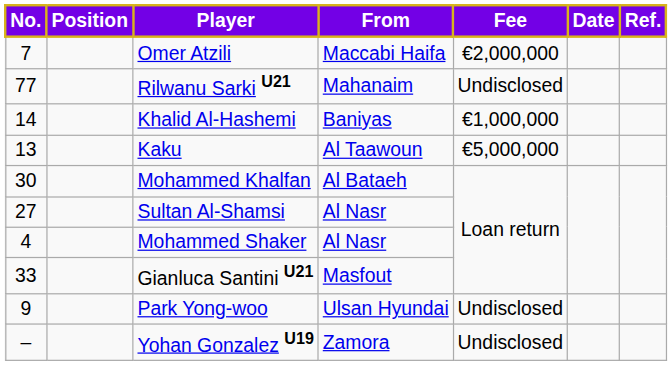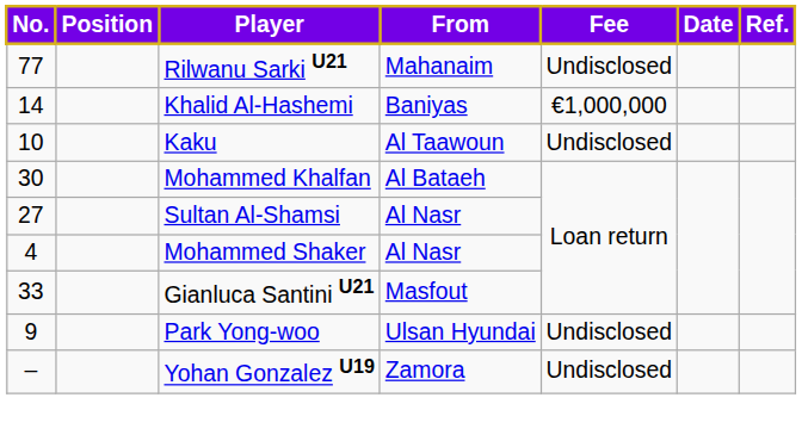 <table class="wikitable" style="text-align:center;">
 <tr>
 <th style="color:#FFFFFF; background:#7300E6; border:2px solid #D8B31B;">No.</th>
 <th style="color:#FFFFFF; background:#7300E6; border:2px solid #D8B31B;">Position</th>
 <th style="color:#FFFFFF; background:#7300E6; border:2px solid #D8B31B;">Player</th>
 <th style="color:#FFFFFF; background:#7300E6; border:2px solid #D8B31B;">From</th>
 <th style="color:#FFFFFF; background:#7300E6; border:2px solid #D8B31B;">Fee</th>
 <th style="color:#FFFFFF; background:#7300E6; border:2px solid #D8B31B;">Date</th>
 <th style="color:#FFFFFF; background:#7300E6; border:2px solid #D8B31B;">Ref.</th>
-</tr>
-<tr>
-<td>7</td>
-<td></td>
-<td align=left> <a href='#'>Omer Atzili</a></td>
-<td align=left> <a href='#'>Maccabi Haifa</a></td>
-<td>€2,000,000</td>
-<td></td>
-<td></td>
 </tr>
 <tr>
 <td>77</td>
 <td></td>
 <td align=left> <a href='#'>Rilwanu Sarki</a> <sup><strong>U21</strong></sup></td>
 <td align=left> <a href='#'>Mahanaim</a></td>
 <td>Undisclosed</td>
 <td></td>
 <td></td>
 </tr>
 <tr>
 <td>14</td>
 <td></td>
 <td align=left> <a href='#'>Khalid Al-Hashemi</a></td>
 <td align=left> <a href='#'>Baniyas</a></td>
 <td>€1,000,000</td>
 <td></td>
 <td></td>
 </tr>
 <tr>
-<td>13</td>
+<td>10</td>
 <td></td>
 <td align=left> <a href='#'>Kaku</a></td>
 <td align=left> <a href='#'>Al Taawoun</a></td>
-<td>€5,000,000</td>
+<td>Undisclosed</td>
 <td></td>
 <td></td>
 </tr>
 <tr>
 <td>30</td>
 <td></td>
 <td align=left> <a href='#'>Mohammed Khalfan</a></td>
 <td align=left> <a href='#'>Al Bataeh</a></td>
 <td rowspan=4>Loan return</td>
 <td rowspan=4></td>
 </tr>
 <tr>
 <td>27</td>
 <td></td>
 <td align=left> <a href='#'>Sultan Al-Shamsi</a></td>
 <td align=left> <a href='#'>Al Nasr</a></td>
 </tr>
 <tr>
 <td>4</td>
 <td></td>
 <td align=left> <a href='#'>Mohammed Shaker</a></td>
 <td align=left> <a href='#'>Al Nasr</a></td>
 </tr>
 <tr>
 <td>33</td>
 <td></td>
 <td align=left> Gianluca Santini <sup><strong>U21</strong></sup></td>
 <td align=left> <a href='#'>Masfout</a></td>
 </tr>
 <tr>
 <td>9</td>
 <td></td>
 <td align=left> <a href='#'>Park Yong-woo</a></td>
 <td align=left> <a href='#'>Ulsan Hyundai</a></td>
 <td>Undisclosed</td>
 <td></td>
 <td></td>
 </tr>
 <tr>
 <td>–</td>
 <td></td>
 <td align=left> <a href='#'>Yohan Gonzalez</a> <sup><strong>U19</strong></sup></td>
 <td align=left> <a href='#'>Zamora</a></td>
 <td>Undisclosed</td>
 <td></td>
 <td></td>
 </tr>
 </table>
